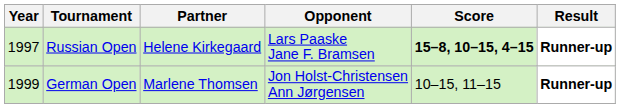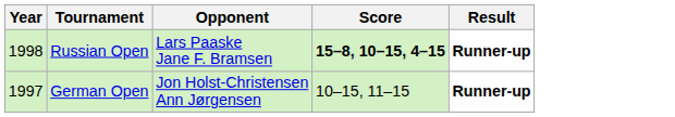 <table class="sortable wikitable" style="font-size: 90%;">
 <tr>
 <th>Year</th>
 <th>Tournament</th>
-<th>Partner</th>
 <th>Opponent</th>
 <th>Score</th>
 <th>Result</th>
 </tr>
 <tr style="background:#D4F1C5">
-<td align="center">1997</td>
+<td align="center">1998</td>
 <td align="left"><a href='#'>Russian Open</a></td>
-<td align="left"> <a href='#'>Helene Kirkegaard</a></td>
 <td align="left"> <a href='#'>Lars Paaske</a><br> <a href='#'>Jane F. Bramsen</a></td>
 <td align="left"><strong>15–8, 10–15, 4–15</strong></td>
 <td style="text-align:left; background:white"> <strong>Runner-up</strong></td>
 </tr>
 <tr style="background:#D4F1C5">
-<td align="center">1999</td>
+<td align="center">1997</td>
 <td align="left"><a href='#'>German Open</a></td>
-<td align="left"> <a href='#'>Marlene Thomsen</a></td>
 <td align="left"> <a href='#'>Jon Holst-Christensen</a><br> <a href='#'>Ann Jørgensen</a></td>
 <td align="left">10–15, 11–15</td>
 <td style="text-align:left; background:white"> <strong>Runner-up</strong></td>
 </tr>
 </table>
